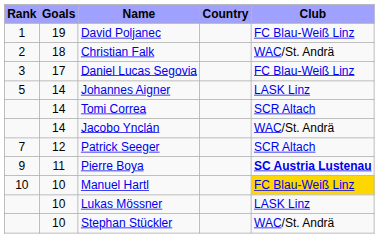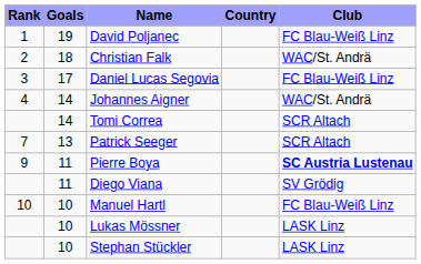 <table class="wikitable">
 <tr>
 <th style="background:#A0A0FF;">Rank</th>
 <th style="background:#A0A0FF;">Goals</th>
 <th style="background:#A0A0FF;">Name</th>
 <th style="background:#A0A0FF;">Country</th>
 <th style="background:#A0A0FF;">Club</th>
 </tr>
 <tr>
 <td align=center>1</td>
 <td align=center>19</td>
 <td><a href='#'>David Poljanec</a></td>
 <td></td>
 <td><a href='#'>FC Blau-Weiß Linz</a></td>
 </tr>
 <tr>
 <td align=center>2</td>
 <td align=center>18</td>
 <td><a href='#'>Christian Falk</a></td>
 <td></td>
 <td><a href='#'>WAC</a>/St. Andrä</td>
 </tr>
 <tr>
 <td align=center>3</td>
 <td align=center>17</td>
 <td><a href='#'>Daniel Lucas Segovia</a></td>
 <td></td>
 <td><a href='#'>FC Blau-Weiß Linz</a></td>
 </tr>
 <tr>
-<td align=center>5</td>
+<td align=center>4</td>
 <td align=center>14</td>
 <td><a href='#'>Johannes Aigner</a></td>
 <td></td>
-<td><a href='#'>LASK Linz</a></td>
+<td><a href='#'>WAC</a>/St. Andrä</td>
 </tr>
 <tr>
 <td align=center></td>
 <td align=center>14</td>
 <td><a href='#'>Tomi Correa</a></td>
 <td></td>
 <td><a href='#'>SCR Altach</a></td>
 </tr>
 <tr>
-<td align=center></td>
-<td align=center>14</td>
-<td><a href='#'>Jacobo Ynclán</a></td>
-<td></td>
-<td><a href='#'>WAC</a>/St. Andrä</td>
-</tr>
-<tr>
 <td align=center>7</td>
-<td align=center>12</td>
+<td align=center>13</td>
 <td><a href='#'>Patrick Seeger</a></td>
 <td></td>
 <td><a href='#'>SCR Altach</a></td>
 </tr>
 <tr>
 <td align=center>9</td>
 <td align=center>11</td>
 <td><a href='#'>Pierre Boya</a></td>
 <td></td>
 <td><strong><a href='#'>SC Austria Lustenau</a></strong></td>
 </tr>
 <tr>
+<td align=center></td>
+<td align=center>11</td>
+<td><a href='#'>Diego Viana</a></td>
+<td></td>
+<td><a href='#'>SV Grödig</a></td>
+</tr>
+<tr>
 <td align=center>10</td>
 <td align=center>10</td>
 <td><a href='#'>Manuel Hartl</a></td>
 <td></td>
-<td style="background: gold;"><a href='#'>FC Blau-Weiß Linz</a></td>
+<td><a href='#'>FC Blau-Weiß Linz</a></td>
 </tr>
 <tr>
 <td align=center></td>
 <td align=center>10</td>
 <td><a href='#'>Lukas Mössner</a></td>
 <td></td>
 <td><a href='#'>LASK Linz</a></td>
 </tr>
 <tr>
 <td align=center></td>
 <td align=center>10</td>
 <td><a href='#'>Stephan Stückler</a></td>
 <td></td>
-<td><a href='#'>WAC</a>/St. Andrä</td>
+<td><a href='#'>LASK Linz</a></td>
 </tr>
 </table>
